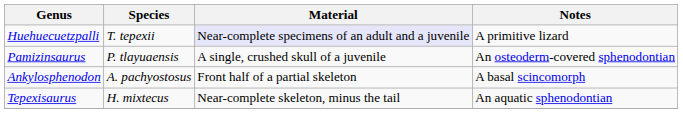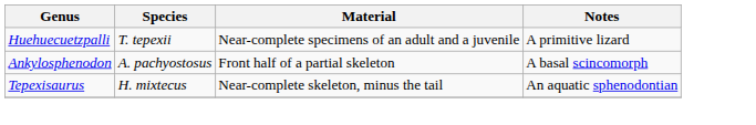 <table class="wikitable" align="center">
 <tr>
 <th>Genus</th>
 <th>Species</th>
 <th>Material</th>
 <th>Notes</th>
 </tr>
 <tr>
 <td><em><a href='#'>Huehuecuetzpalli</a></em></td>
 <td><em>T. tepexii</em></td>
-<td style="background: lavender;">Near-complete specimens of an adult and a juvenile</td>
+<td>Near-complete specimens of an adult and a juvenile</td>
 <td>A primitive lizard</td>
-</tr>
-<tr>
-<td><em><a href='#'>Pamizinsaurus</a></em></td>
-<td><em>P. tlayuaensis</em></td>
-<td>A single, crushed skull of a juvenile</td>
-<td>An <a href='#'>osteoderm</a>-covered <a href='#'>sphenodontian</a></td>
 </tr>
 <tr>
 <td><em><a href='#'>Ankylosphenodon</a></em></td>
 <td><em>A. pachyostosus</em></td>
 <td>Front half of a partial skeleton</td>
 <td>A basal <a href='#'>scincomorph</a></td>
 </tr>
 <tr>
 <td><em><a href='#'>Tepexisaurus</a></em></td>
 <td><em>H. mixtecus</em></td>
 <td>Near-complete skeleton, minus the tail</td>
 <td>An aquatic <a href='#'>sphenodontian</a></td>
 </tr>
 <tr>
 </tr>
 </table>
